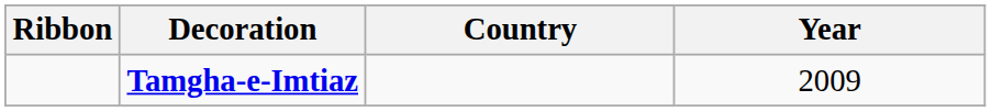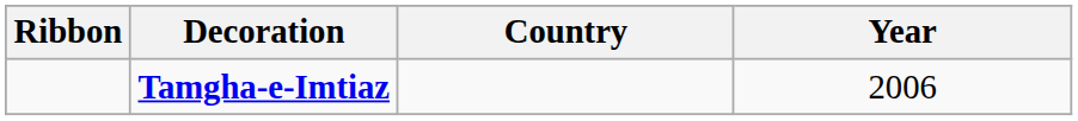 <table class="wikitable sortable" style="text-align:center;">
 <tr>
 <th>Ribbon</th>
 <th>Decoration</th>
 <th width="150px">Country</th>
 <th width="150px">Year</th>
 </tr>
 <tr>
 <td></td>
 <td><strong><a href='#'>Tamgha-e-Imtiaz</a></strong></td>
 <td></td>
-<td>2009</td>
+<td>2006</td>
 </tr>
 </table>
